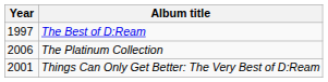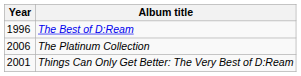 <table class="wikitable">
 <tr>
 <th width="40">Year</th>
 <th>Album title</th>
 </tr>
 <tr>
-<td>1997</td>
+<td>1996</td>
 <td><em><a href='#'>The Best of D:Ream</a></em></td>
 </tr>
 <tr>
 <td>2006</td>
 <td><em>The Platinum Collection</em></td>
 </tr>
 <tr>
 <td>2001</td>
 <td><em>Things Can Only Get Better: The Very Best of D:Ream</em></td>
 </tr>
 </table>
